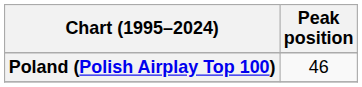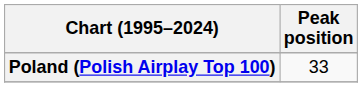 <table class="wikitable sortable plainrowheaders" style="text-align:center">
 <tr>
 <th scope="col">Chart (1995–2024)</th>
 <th scope="col">Peak<br>position</th>
 </tr>
 <tr>
 </tr>
 <tr>
 <th scope="row">Poland (<a href='#'>Polish Airplay Top 100</a>)</th>
-<td>46</td>
+<td>33</td>
 </tr>
 <tr>
 </tr>
 <tr>
 </tr>
 </table>
